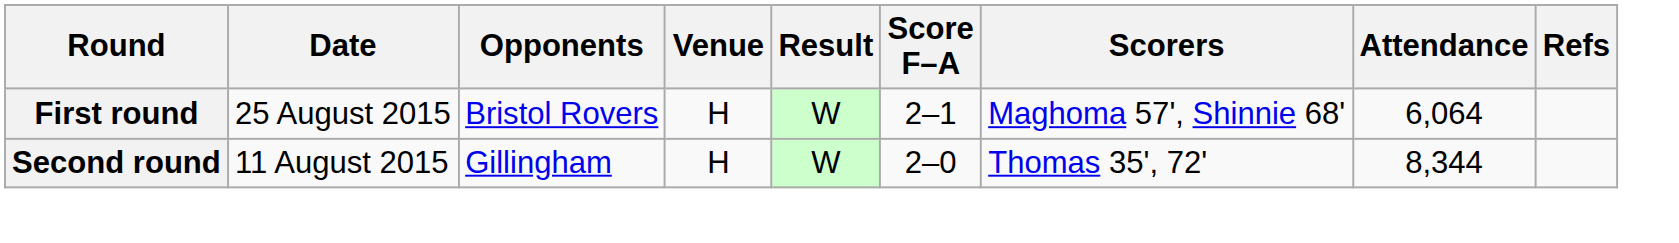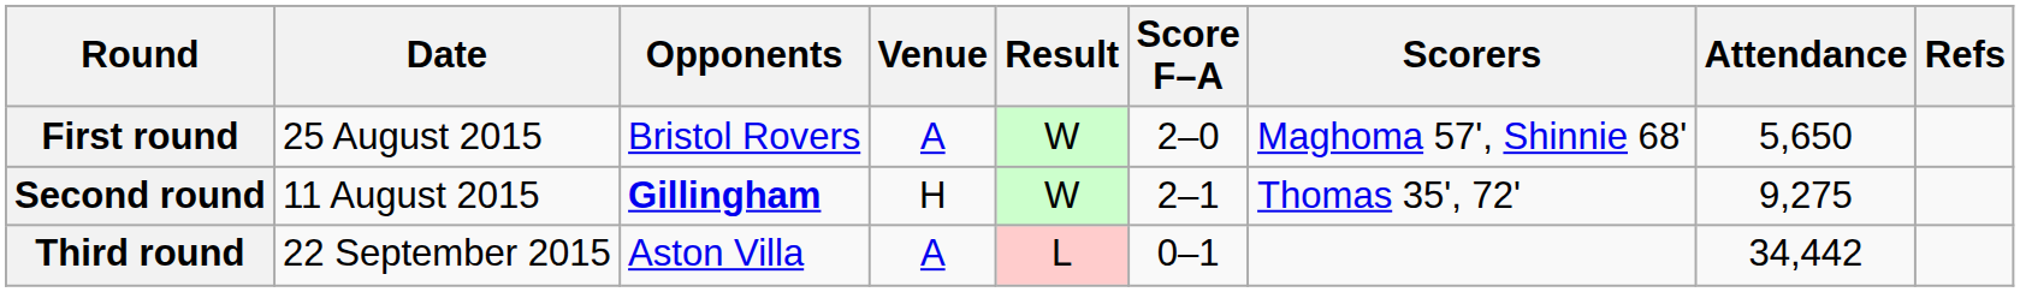 <table class="wikitable plainrowheaders" style=text-align:center>
 <tr>
 <th scope=col>Round</th>
 <th scope=col>Date</th>
 <th scope=col>Opponents</th>
 <th scope=col>Venue</th>
 <th scope=col>Result</th>
 <th scope=col>Score<br>F–A</th>
 <th scope=col>Scorers</th>
 <th scope=col>Attendance</th>
 <th scope=col>Refs</th>
 </tr>
 <tr>
 <th scope=row>First round</th>
 <td style=text-align:left>25 August 2015</td>
 <td style=text-align:left><a href='#'>Bristol Rovers</a></td>
-<td>H</td>
+<td><a href='#'>A</a></td>
 <td style=background:#cfc>W</td>
-<td>2–1</td>
+<td>2–0</td>
 <td style=text-align:left><a href='#'>Maghoma</a> 57', <a href='#'>Shinnie</a> 68'</td>
-<td>6,064</td>
+<td>5,650</td>
 <td></td>
 </tr>
 <tr>
 <th scope=row>Second round</th>
 <td style=text-align:left>11 August 2015</td>
-<td style=text-align:left><a href='#'>Gillingham</a></td>
+<td style=text-align:left><strong><a href='#'>Gillingham</a></strong></td>
 <td>H</td>
 <td style=background:#cfc>W</td>
-<td>2–0</td>
+<td>2–1</td>
 <td style=text-align:left><a href='#'>Thomas</a> 35', 72'</td>
-<td>8,344</td>
+<td>9,275</td>
+<td></td>
+</tr>
+<tr>
+<th scope=row>Third round</th>
+<td style=text-align:left>22 September 2015</td>
+<td style=text-align:left><a href='#'>Aston Villa</a></td>
+<td><a href='#'>A</a></td>
+<td style=background:#fcc>L</td>
+<td>0–1</td>
+<td></td>
+<td>34,442</td>
 <td></td>
 </tr>
 </table>
